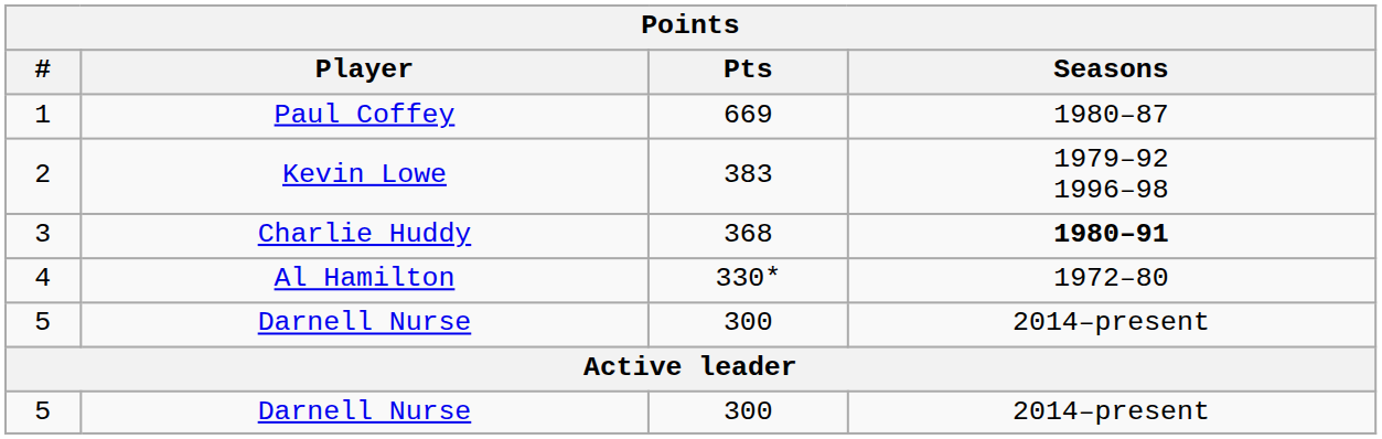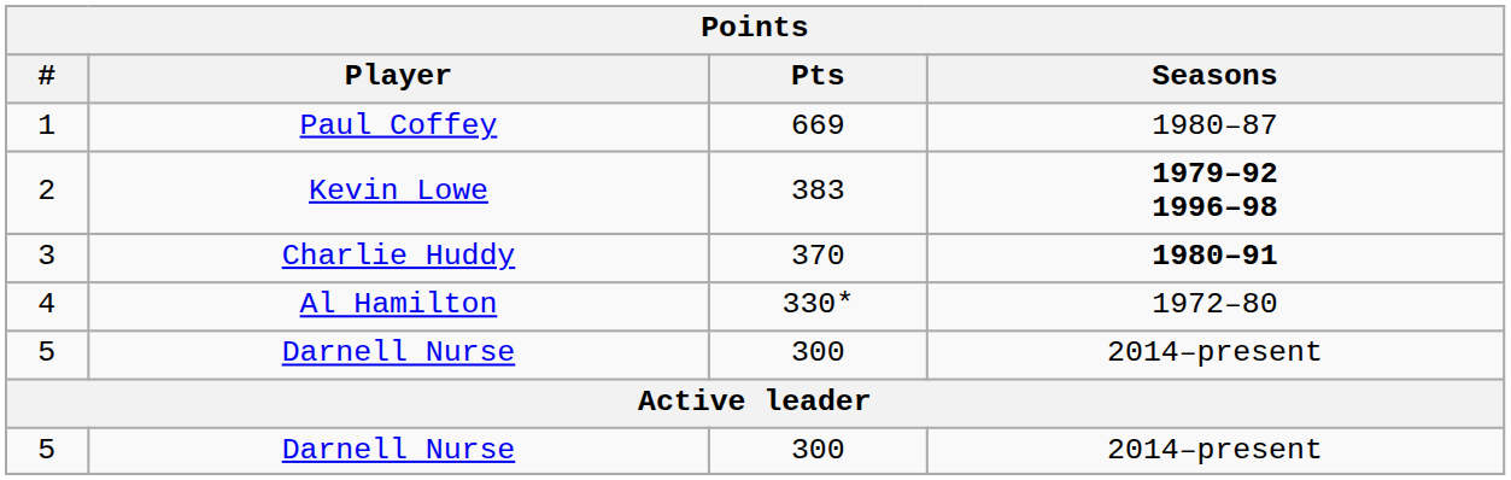 <table class="wikitable" style="text-align: center; font-size: 95%" width="70%">
 <tr>
 <th colspan="4">Points</th>
 </tr>
 <tr>
 <th>#</th>
 <th>Player</th>
 <th>Pts</th>
 <th>Seasons</th>
 </tr>
 <tr>
 <td>1</td>
 <td><a href='#'>Paul Coffey</a></td>
 <td>669</td>
 <td>1980–87</td>
 </tr>
 <tr>
 <td>2</td>
 <td><a href='#'>Kevin Lowe</a></td>
 <td>383</td>
-<td>1979–92<br>1996–98</td>
+<td><strong>1979–92<br>1996–98</strong></td>
 </tr>
 <tr>
 <td>3</td>
 <td><a href='#'>Charlie Huddy</a></td>
-<td>368</td>
+<td>370</td>
 <td><strong>1980–91</strong></td>
 </tr>
 <tr>
 <td>4</td>
 <td><a href='#'>Al Hamilton</a></td>
 <td>330*</td>
 <td>1972–80</td>
 </tr>
 <tr>
 <td>5</td>
 <td><a href='#'>Darnell Nurse</a></td>
 <td>300</td>
 <td>2014–present</td>
 </tr>
 <tr>
 <th colspan="4">Active leader</th>
 </tr>
 <tr>
 <td>5</td>
 <td><a href='#'>Darnell Nurse</a></td>
 <td>300</td>
 <td>2014–present</td>
 </tr>
 </table>
